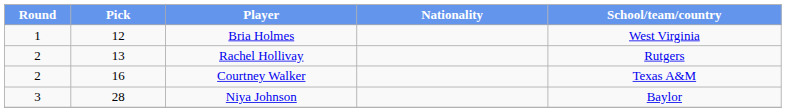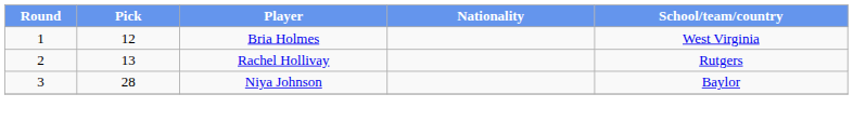 <table class="wikitable" style="text-align:center; width:60em">
 <tr>
 <th style="background:#6495ED; color:white;" width="2%">Round</th>
 <th style="background:#6495ED; color:white;" width="5%">Pick</th>
 <th style="background:#6495ED; color:white;" width="10%">Player</th>
 <th style="background:#6495ED; color:white;" width="10%">Nationality</th>
 <th style="background:#6495ED; color:white;" width="10%">School/team/country</th>
 </tr>
 <tr>
 <td>1</td>
 <td>12</td>
 <td><a href='#'>Bria Holmes</a></td>
 <td></td>
 <td><a href='#'>West Virginia</a></td>
 </tr>
 <tr>
 <td>2</td>
 <td>13</td>
 <td><a href='#'>Rachel Hollivay</a></td>
 <td></td>
 <td><a href='#'>Rutgers</a></td>
 </tr>
 <tr>
-<td>2</td>
-<td>16</td>
-<td><a href='#'>Courtney Walker</a></td>
-<td></td>
-<td><a href='#'>Texas A&M</a></td>
-</tr>
-<tr>
 <td>3</td>
 <td>28</td>
 <td><a href='#'>Niya Johnson</a></td>
 <td></td>
 <td><a href='#'>Baylor</a></td>
 </tr>
 <tr>
 </tr>
 </table>
